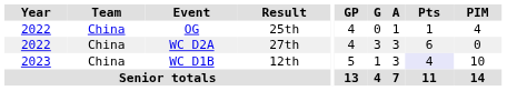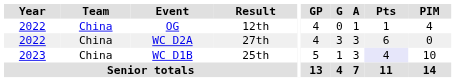 <table border="0" cellpadding="1" cellspacing="0" ID="Table3" style="text-align:center; width:40em">
 <tr ALIGN="center" bgcolor="#e0e0e0">
 <th>Year</th>
 <th>Team</th>
 <th>Event</th>
 <th>Result</th>
 <th rowspan="99" bgcolor="#ffffff"></th>
 <th>GP</th>
 <th>G</th>
 <th>A</th>
 <th>Pts</th>
 <th>PIM</th>
 </tr>
 <tr>
 <td><a href='#'>2022</a></td>
 <td><a href='#'>China</a></td>
 <td><a href='#'>OG</a></td>
-<td>25th</td>
+<td>12th</td>
 <td>4</td>
 <td>0</td>
 <td>1</td>
 <td>1</td>
 <td>4</td>
 </tr>
 <tr bgcolor="#f0f0f0">
 <td><a href='#'>2022</a></td>
 <td>China</td>
 <td><a href='#'>WC D2A</a></td>
 <td>27th</td>
 <td>4</td>
 <td>3</td>
 <td>3</td>
 <td>6</td>
 <td>0</td>
 </tr>
 <tr>
 <td><a href='#'>2023</a></td>
 <td>China</td>
 <td><a href='#'>WC D1B</a></td>
-<td>12th</td>
+<td>25th</td>
 <td>5</td>
 <td>1</td>
 <td>3</td>
 <td style="background: lavender;">4</td>
 <td>10</td>
 </tr>
 <tr bgcolor="#e0e0e0">
 <th colspan="4">Senior totals</th>
 <th>13</th>
 <th>4</th>
 <th>7</th>
 <th>11</th>
 <th>14</th>
 </tr>
 </table>
